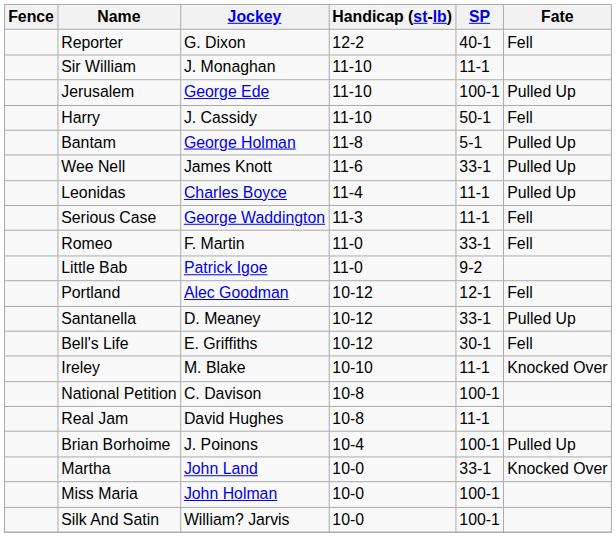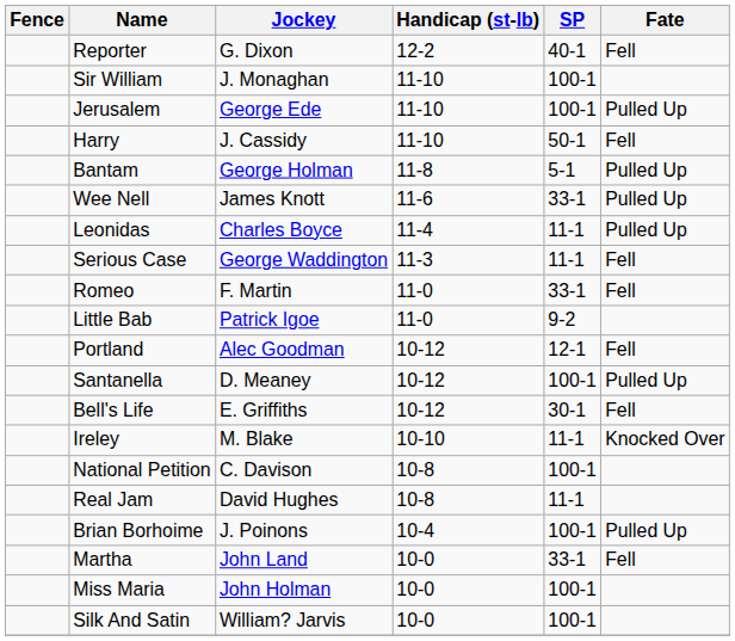 <table class="wikitable sortable">
 <tr>
 <th>Fence</th>
 <th>Name</th>
 <th><a href='#'>Jockey</a></th>
 <th>Handicap (<a href='#'>st</a>-<a href='#'>lb</a>)</th>
 <th><a href='#'>SP</a></th>
 <th>Fate</th>
 </tr>
 <tr>
 <td></td>
 <td>Reporter</td>
 <td>G. Dixon</td>
 <td>12-2</td>
 <td>40-1</td>
 <td>Fell</td>
 </tr>
 <tr>
 <td></td>
 <td>Sir William</td>
 <td>J. Monaghan</td>
 <td>11-10</td>
-<td>11-1</td>
+<td>100-1</td>
 <td></td>
 </tr>
 <tr>
 <td></td>
 <td>Jerusalem</td>
 <td><a href='#'>George Ede</a></td>
 <td>11-10</td>
 <td>100-1</td>
 <td>Pulled Up</td>
 </tr>
 <tr>
 <td></td>
 <td>Harry</td>
 <td>J. Cassidy</td>
 <td>11-10</td>
 <td>50-1</td>
 <td>Fell</td>
 </tr>
 <tr>
 <td></td>
 <td>Bantam</td>
 <td><a href='#'>George Holman</a></td>
 <td>11-8</td>
 <td>5-1</td>
 <td>Pulled Up</td>
 </tr>
 <tr>
 <td></td>
 <td>Wee Nell</td>
 <td>James Knott</td>
 <td>11-6</td>
 <td>33-1</td>
 <td>Pulled Up</td>
 </tr>
 <tr>
 <td></td>
 <td>Leonidas</td>
 <td><a href='#'>Charles Boyce</a></td>
 <td>11-4</td>
 <td>11-1</td>
 <td>Pulled Up</td>
 </tr>
 <tr>
 <td></td>
 <td>Serious Case</td>
 <td><a href='#'>George Waddington</a></td>
 <td>11-3</td>
 <td>11-1</td>
 <td>Fell</td>
 </tr>
 <tr>
 <td></td>
 <td>Romeo</td>
 <td>F. Martin</td>
 <td>11-0</td>
 <td>33-1</td>
 <td>Fell</td>
 </tr>
 <tr>
 <td></td>
 <td>Little Bab</td>
 <td><a href='#'>Patrick Igoe</a></td>
 <td>11-0</td>
 <td>9-2</td>
 <td></td>
 </tr>
 <tr>
 <td></td>
 <td>Portland</td>
 <td><a href='#'>Alec Goodman</a></td>
 <td>10-12</td>
 <td>12-1</td>
 <td>Fell</td>
 </tr>
 <tr>
 <td></td>
 <td>Santanella</td>
 <td>D. Meaney</td>
 <td>10-12</td>
-<td>33-1</td>
+<td>100-1</td>
 <td>Pulled Up</td>
 </tr>
 <tr>
 <td></td>
 <td>Bell's Life</td>
 <td>E. Griffiths</td>
 <td>10-12</td>
 <td>30-1</td>
 <td>Fell</td>
 </tr>
 <tr>
 <td></td>
 <td>Ireley</td>
 <td>M. Blake</td>
 <td>10-10</td>
 <td>11-1</td>
 <td>Knocked Over</td>
 </tr>
 <tr>
 <td></td>
 <td>National Petition</td>
 <td>C. Davison</td>
 <td>10-8</td>
 <td>100-1</td>
 <td></td>
 </tr>
 <tr>
 <td></td>
 <td>Real Jam</td>
 <td>David Hughes</td>
 <td>10-8</td>
 <td>11-1</td>
 <td></td>
 </tr>
 <tr>
 <td></td>
 <td>Brian Borhoime</td>
 <td>J. Poinons</td>
 <td>10-4</td>
 <td>100-1</td>
 <td>Pulled Up</td>
 </tr>
 <tr>
 <td></td>
 <td>Martha</td>
 <td><a href='#'>John Land</a></td>
 <td>10-0</td>
 <td>33-1</td>
-<td>Knocked Over</td>
+<td>Fell</td>
 </tr>
 <tr>
 <td></td>
 <td>Miss Maria</td>
 <td><a href='#'>John Holman</a></td>
 <td>10-0</td>
 <td>100-1</td>
 <td></td>
 </tr>
 <tr>
 <td></td>
 <td>Silk And Satin</td>
 <td>William? Jarvis</td>
 <td>10-0</td>
 <td>100-1</td>
 <td></td>
 </tr>
 <tr>
 </tr>
 </table>
